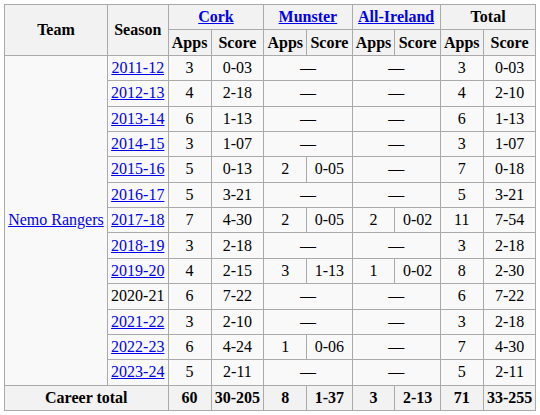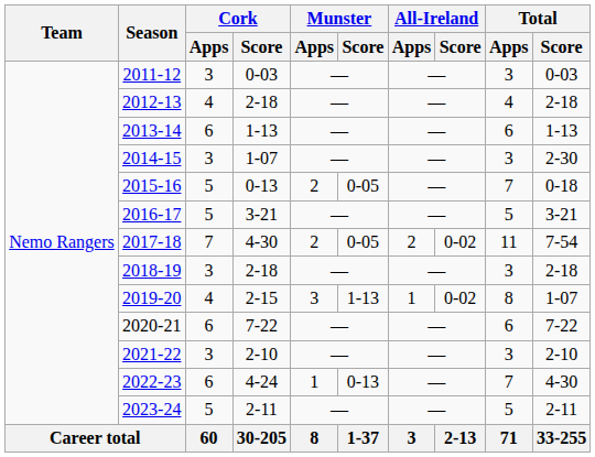 <table class="wikitable" style="text-align:center">
 <tr>
 <th rowspan="2">Team</th>
 <th rowspan="2">Season</th>
 <th colspan="2"><a href='#'>Cork</a></th>
 <th colspan="2"><a href='#'>Munster</a></th>
 <th colspan="2"><a href='#'>All-Ireland</a></th>
 <th colspan="2">Total</th>
 </tr>
 <tr>
 <th>Apps</th>
 <th>Score</th>
 <th>Apps</th>
 <th>Score</th>
 <th>Apps</th>
 <th>Score</th>
 <th>Apps</th>
 <th>Score</th>
 </tr>
 <tr>
 <td rowspan="13"><a href='#'>Nemo Rangers</a></td>
 <td><a href='#'>2011-12</a></td>
 <td>3</td>
 <td>0-03</td>
 <td colspan=2>—</td>
 <td colspan=2>—</td>
 <td>3</td>
 <td>0-03</td>
 </tr>
 <tr>
 <td><a href='#'>2012-13</a></td>
 <td>4</td>
 <td>2-18</td>
 <td colspan=2>—</td>
 <td colspan=2>—</td>
 <td>4</td>
-<td>2-10</td>
+<td>2-18</td>
 </tr>
 <tr>
 <td><a href='#'>2013-14</a></td>
 <td>6</td>
 <td>1-13</td>
 <td colspan=2>—</td>
 <td colspan=2>—</td>
 <td>6</td>
 <td>1-13</td>
 </tr>
 <tr>
 <td><a href='#'>2014-15</a></td>
 <td>3</td>
 <td>1-07</td>
 <td colspan=2>—</td>
 <td colspan=2>—</td>
 <td>3</td>
-<td>1-07</td>
+<td>2-30</td>
 </tr>
 <tr>
 <td><a href='#'>2015-16</a></td>
 <td>5</td>
 <td>0-13</td>
 <td>2</td>
 <td>0-05</td>
 <td colspan=2>—</td>
 <td>7</td>
 <td>0-18</td>
 </tr>
 <tr>
 <td><a href='#'>2016-17</a></td>
 <td>5</td>
 <td>3-21</td>
 <td colspan=2>—</td>
 <td colspan=2>—</td>
 <td>5</td>
 <td>3-21</td>
 </tr>
 <tr>
 <td><a href='#'>2017-18</a></td>
 <td>7</td>
 <td>4-30</td>
 <td>2</td>
 <td>0-05</td>
 <td>2</td>
 <td>0-02</td>
 <td>11</td>
 <td>7-54</td>
 </tr>
 <tr>
 <td><a href='#'>2018-19</a></td>
 <td>3</td>
 <td>2-18</td>
 <td colspan=2>—</td>
 <td colspan=2>—</td>
 <td>3</td>
 <td>2-18</td>
 </tr>
 <tr>
 <td><a href='#'>2019-20</a></td>
 <td>4</td>
 <td>2-15</td>
 <td>3</td>
 <td>1-13</td>
 <td>1</td>
 <td>0-02</td>
 <td>8</td>
-<td>2-30</td>
+<td>1-07</td>
 </tr>
 <tr>
 <td>2020-21</td>
 <td>6</td>
 <td>7-22</td>
 <td colspan=2>—</td>
 <td colspan=2>—</td>
 <td>6</td>
 <td>7-22</td>
 </tr>
 <tr>
 <td><a href='#'>2021-22</a></td>
 <td>3</td>
 <td>2-10</td>
 <td colspan=2>—</td>
 <td colspan=2>—</td>
 <td>3</td>
-<td>2-18</td>
+<td>2-10</td>
 </tr>
 <tr>
 <td><a href='#'>2022-23</a></td>
 <td>6</td>
 <td>4-24</td>
 <td>1</td>
-<td>0-06</td>
+<td>0-13</td>
 <td colspan=2>—</td>
 <td>7</td>
 <td>4-30</td>
 </tr>
 <tr>
 <td><a href='#'>2023-24</a></td>
 <td>5</td>
 <td>2-11</td>
 <td colspan=2>—</td>
 <td colspan=2>—</td>
 <td>5</td>
 <td>2-11</td>
 </tr>
 <tr>
 <th colspan="2">Career total</th>
 <th>60</th>
 <th>30-205</th>
 <th>8</th>
 <th>1-37</th>
 <th>3</th>
 <th>2-13</th>
 <th>71</th>
 <th>33-255</th>
 </tr>
 </table>
